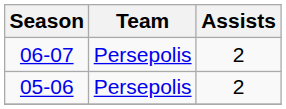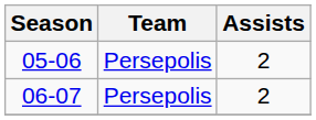 <table class="wikitable" style="text-align: center;">
 <tr>
 <th>Season</th>
 <th>Team</th>
 <th>Assists</th>
 </tr>
 <tr>
-<td><a href='#'>06-07</a></td>
+<td><a href='#'>05-06</a></td>
 <td align="left"><a href='#'>Persepolis</a></td>
 <td>2</td>
 </tr>
 <tr>
-<td><a href='#'>05-06</a></td>
+<td><a href='#'>06-07</a></td>
 <td align="left"><a href='#'>Persepolis</a></td>
 <td>2</td>
 </tr>
 <tr>
 </tr>
 </table>
